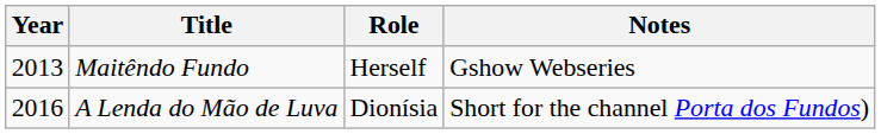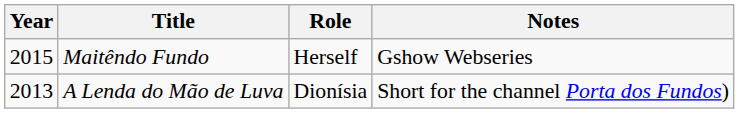 <table class="wikitable">
 <tr>
 <th>Year</th>
 <th>Title</th>
 <th>Role</th>
 <th>Notes</th>
 </tr>
 <tr>
-<td>2013</td>
+<td>2015</td>
 <td><em>Maitêndo Fundo</em></td>
 <td>Herself</td>
 <td>Gshow Webseries</td>
 </tr>
 <tr>
-<td>2016</td>
+<td>2013</td>
 <td><em>A Lenda do Mão de Luva</em></td>
 <td>Dionísia</td>
 <td>Short for the channel <em><a href='#'>Porta dos Fundos</a></em>)</td>
 </tr>
 </table>
